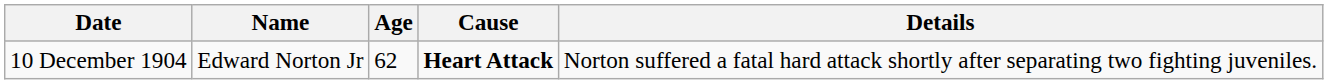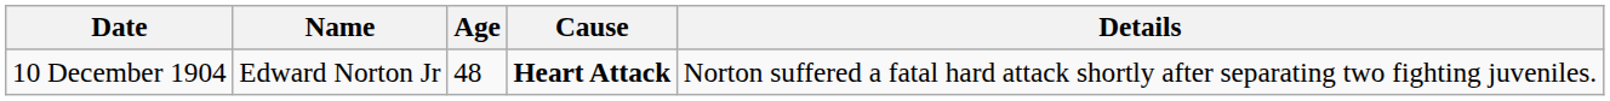 <table class="wikitable">
 <tr>
 <th>Date</th>
 <th>Name</th>
 <th>Age</th>
 <th>Cause</th>
 <th>Details</th>
 </tr>
 <tr>
 <td>10 December 1904</td>
 <td>Edward Norton Jr</td>
-<td>62</td>
+<td>48</td>
 <td><strong>Heart Attack</strong></td>
 <td>Norton suffered a fatal hard attack shortly after separating two fighting juveniles.</td>
 </tr>
 </table>
